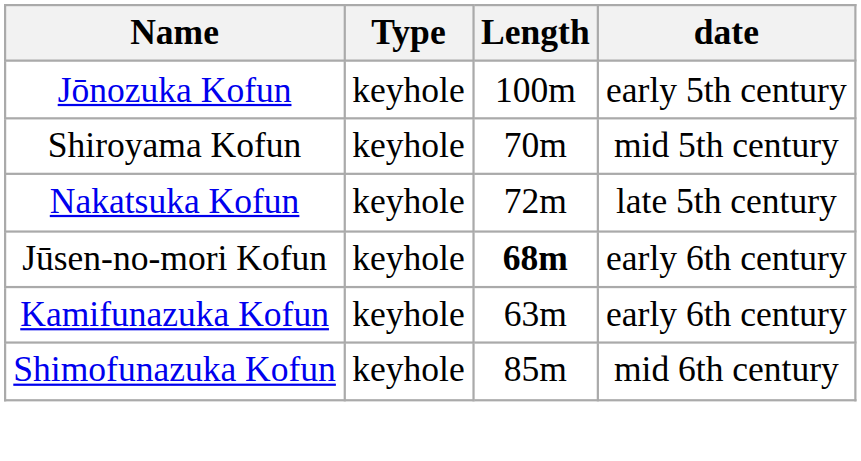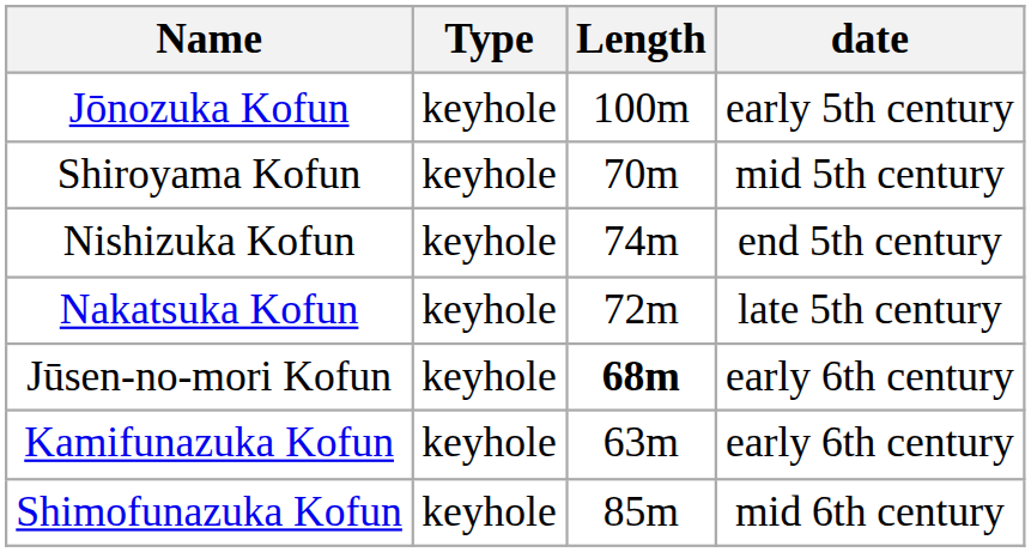 <table class="wikitable" style="background:#ffffff;text-align:center;">
 <tr>
 <th>Name</th>
 <th>Type</th>
 <th>Length</th>
 <th>date</th>
 </tr>
 <tr>
 <td><a href='#'>Jōnozuka Kofun</a></td>
 <td>keyhole</td>
 <td>100m</td>
 <td>early 5th century</td>
 </tr>
 <tr>
 <td>Shiroyama Kofun</td>
 <td>keyhole</td>
 <td>70m</td>
 <td>mid 5th century</td>
+</tr>
+<tr>
+<td>Nishizuka Kofun</td>
+<td>keyhole</td>
+<td>74m</td>
+<td>end 5th century</td>
 </tr>
 <tr>
 <td><a href='#'>Nakatsuka Kofun</a></td>
 <td>keyhole</td>
 <td>72m</td>
 <td>late 5th century</td>
 </tr>
 <tr>
 <td>Jūsen-no-mori Kofun</td>
 <td>keyhole</td>
 <td><strong>68m</strong></td>
 <td>early 6th century</td>
 </tr>
 <tr>
 <td><a href='#'>Kamifunazuka Kofun</a></td>
 <td>keyhole</td>
 <td>63m</td>
 <td>early 6th century</td>
 </tr>
 <tr>
 <td><a href='#'>Shimofunazuka Kofun</a></td>
 <td>keyhole</td>
 <td>85m</td>
 <td>mid 6th century</td>
 </tr>
 </table>
